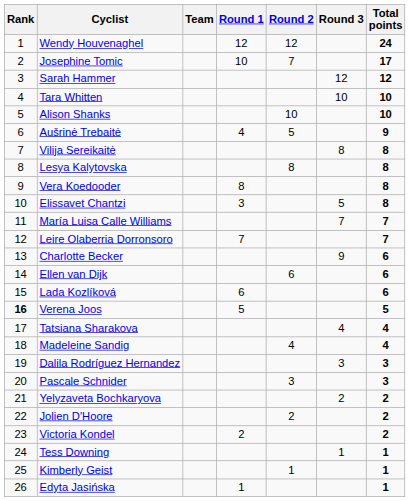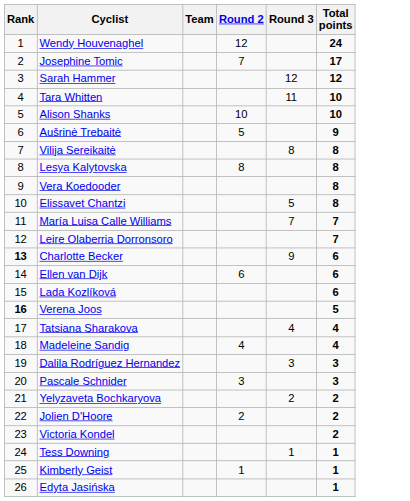 <table class=wikitable sortable style=text-align:center;>
 <tr>
 <th>Rank</th>
 <th class=unsortable>Cyclist</th>
 <th>Team</th>
-<th><a href='#'>Round 1</a></th>
 <th><a href='#'>Round 2</a></th>
 <th>Round 3</th>
 <th>Total<br>points</th>
 </tr>
 <tr>
 <td align=center>1</td>
 <td align=left><a href='#'>Wendy Houvenaghel</a></td>
 <td align=left></td>
 <td>12</td>
-<td>12</td>
 <td></td>
 <td><strong>24</strong></td>
 </tr>
 <tr>
 <td align=center>2</td>
 <td align=left><a href='#'>Josephine Tomic</a></td>
 <td align=left></td>
-<td>10</td>
 <td>7</td>
 <td></td>
 <td><strong>17</strong></td>
 </tr>
 <tr>
 <td align=center>3</td>
 <td align=left><a href='#'>Sarah Hammer</a></td>
 <td align=left></td>
 <td></td>
-<td></td>
 <td>12</td>
 <td><strong>12</strong></td>
 </tr>
 <tr>
 <td align=center>4</td>
 <td align=left><a href='#'>Tara Whitten</a></td>
 <td align=left></td>
 <td></td>
-<td></td>
-<td>10</td>
+<td>11</td>
 <td><strong>10</strong></td>
 </tr>
 <tr>
 <td align=center>5</td>
 <td align=left><a href='#'>Alison Shanks</a></td>
 <td align=left></td>
-<td></td>
 <td>10</td>
 <td></td>
 <td><strong>10</strong></td>
 </tr>
 <tr>
 <td align=center>6</td>
 <td align=left><a href='#'>Aušrinė Trebaitė</a></td>
 <td align=left></td>
-<td>4</td>
 <td>5</td>
 <td></td>
 <td><strong>9</strong></td>
 </tr>
 <tr>
 <td align=center>7</td>
 <td align=left><a href='#'>Vilija Sereikaitė</a></td>
 <td align=left></td>
 <td></td>
-<td></td>
 <td>8</td>
 <td><strong>8</strong></td>
 </tr>
 <tr>
 <td align=center>8</td>
 <td align=left><a href='#'>Lesya Kalytovska</a></td>
 <td align=left></td>
-<td></td>
 <td>8</td>
 <td></td>
 <td><strong>8</strong></td>
 </tr>
 <tr>
 <td align=center>9</td>
 <td align=left><a href='#'>Vera Koedooder</a></td>
 <td align=left></td>
-<td>8</td>
 <td></td>
 <td></td>
 <td><strong>8</strong></td>
 </tr>
 <tr>
 <td align=center>10</td>
 <td align=left><a href='#'>Elissavet Chantzi</a></td>
 <td align=left></td>
-<td>3</td>
 <td></td>
 <td>5</td>
 <td><strong>8</strong></td>
 </tr>
 <tr>
 <td align=center>11</td>
 <td align=left><a href='#'>María Luisa Calle Williams</a></td>
 <td align=left></td>
 <td></td>
-<td></td>
 <td>7</td>
 <td><strong>7</strong></td>
 </tr>
 <tr>
 <td align=center>12</td>
 <td align=left><a href='#'>Leire Olaberria Dorronsoro</a></td>
 <td align=left></td>
-<td>7</td>
 <td></td>
 <td></td>
 <td><strong>7</strong></td>
 </tr>
 <tr>
-<td align=center>13</td>
+<td align=center><strong>13</strong></td>
 <td align=left><a href='#'>Charlotte Becker</a></td>
 <td align=left></td>
-<td></td>
 <td></td>
 <td>9</td>
 <td><strong>6</strong></td>
 </tr>
 <tr>
 <td align=center>14</td>
 <td align=left><a href='#'>Ellen van Dijk</a></td>
 <td align=left></td>
-<td></td>
 <td>6</td>
 <td></td>
 <td><strong>6</strong></td>
 </tr>
 <tr>
 <td align=center>15</td>
 <td align=left><a href='#'>Lada Kozlíková</a></td>
 <td align=left></td>
-<td>6</td>
 <td></td>
 <td></td>
 <td><strong>6</strong></td>
 </tr>
 <tr>
 <td align=center><strong>16</strong></td>
 <td align=left><a href='#'>Verena Joos</a></td>
 <td align=left></td>
-<td>5</td>
 <td></td>
 <td></td>
 <td><strong>5</strong></td>
 </tr>
 <tr>
 <td align=center>17</td>
 <td align=left><a href='#'>Tatsiana Sharakova</a></td>
 <td align=left></td>
 <td></td>
-<td></td>
 <td>4</td>
 <td><strong>4</strong></td>
 </tr>
 <tr>
 <td align=center>18</td>
 <td align=left><a href='#'>Madeleine Sandig</a></td>
 <td align=left></td>
-<td></td>
 <td>4</td>
 <td></td>
 <td><strong>4</strong></td>
 </tr>
 <tr>
 <td align=center>19</td>
 <td align=left><a href='#'>Dalila Rodríguez Hernandez</a></td>
 <td align=left></td>
 <td></td>
-<td></td>
 <td>3</td>
 <td><strong>3</strong></td>
 </tr>
 <tr>
 <td align=center>20</td>
 <td align=left><a href='#'>Pascale Schnider</a></td>
 <td align=left></td>
-<td></td>
 <td>3</td>
 <td></td>
 <td><strong>3</strong></td>
 </tr>
 <tr>
 <td align=center>21</td>
 <td align=left><a href='#'>Yelyzaveta Bochkaryova</a></td>
 <td align=left></td>
 <td></td>
-<td></td>
 <td>2</td>
 <td><strong>2</strong></td>
 </tr>
 <tr>
 <td align=center>22</td>
 <td align=left><a href='#'>Jolien D'Hoore</a></td>
 <td align=left></td>
-<td></td>
 <td>2</td>
 <td></td>
 <td><strong>2</strong></td>
 </tr>
 <tr>
 <td align=center>23</td>
 <td align=left><a href='#'>Victoria Kondel</a></td>
 <td align=left></td>
-<td>2</td>
 <td></td>
 <td></td>
 <td><strong>2</strong></td>
 </tr>
 <tr>
 <td align=center>24</td>
 <td align=left><a href='#'>Tess Downing</a></td>
 <td align=left></td>
 <td></td>
-<td></td>
 <td>1</td>
 <td><strong>1</strong></td>
 </tr>
 <tr>
 <td align=center>25</td>
 <td align=left><a href='#'>Kimberly Geist</a></td>
 <td align=left></td>
-<td></td>
 <td>1</td>
 <td></td>
 <td><strong>1</strong></td>
 </tr>
 <tr>
 <td align=center>26</td>
 <td align=left><a href='#'>Edyta Jasińska</a></td>
 <td align=left></td>
-<td>1</td>
 <td></td>
 <td></td>
 <td><strong>1</strong></td>
 </tr>
 </table>
